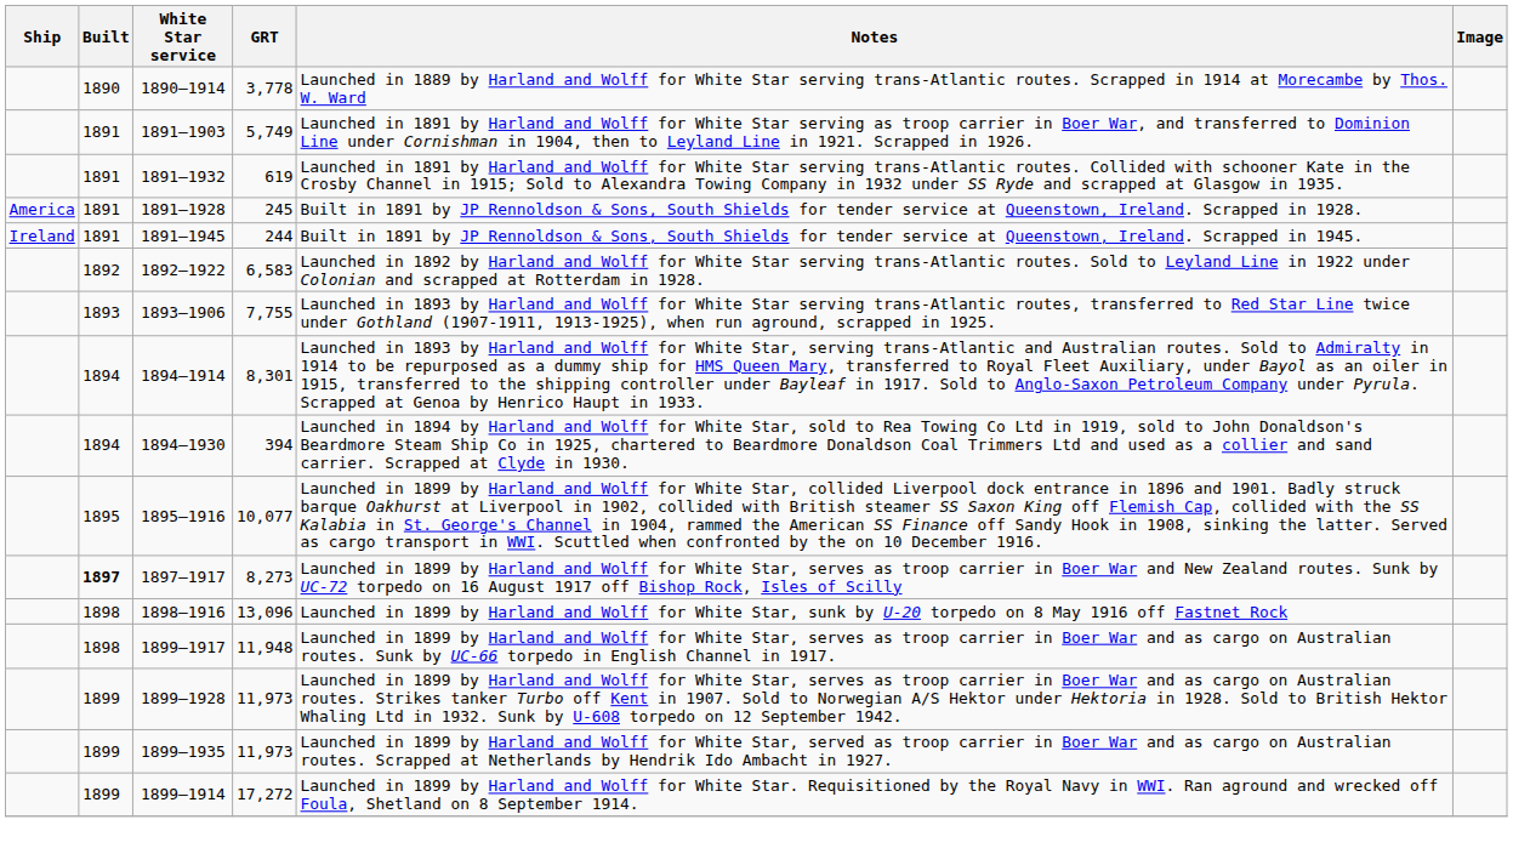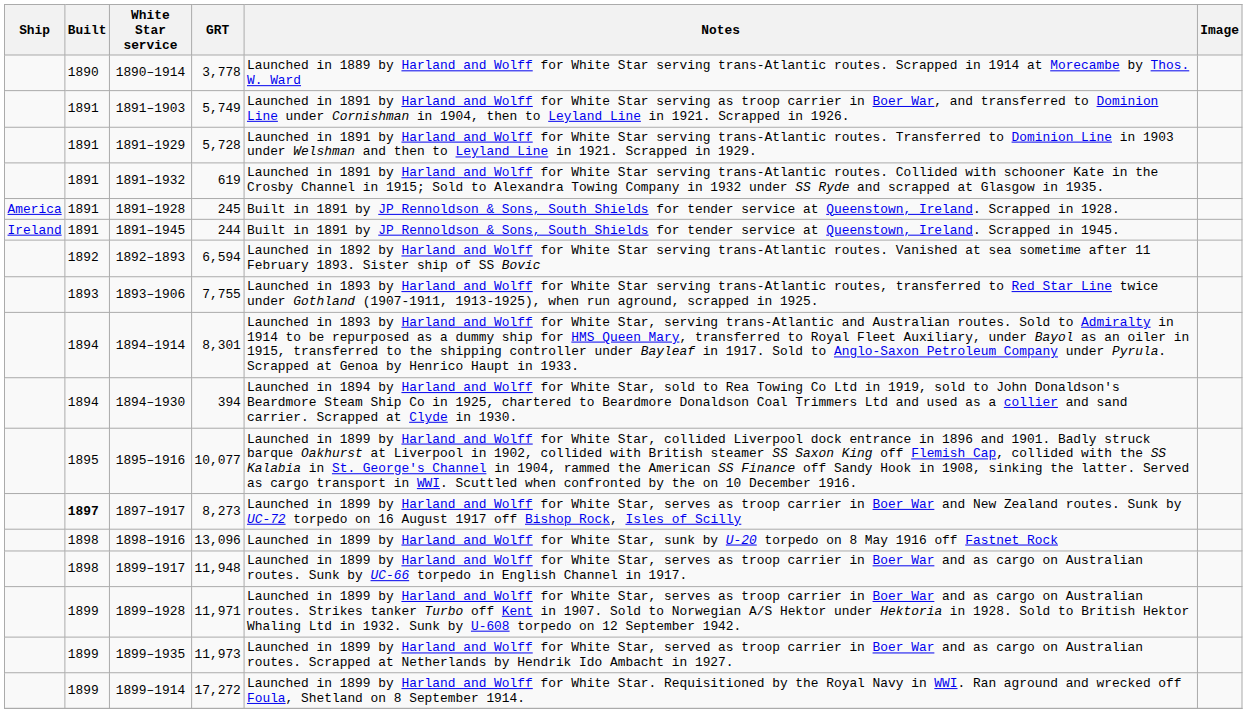 <table class="wikitable sortable">
 <tr>
 <th>Ship</th>
 <th>Built</th>
 <th>White Star service</th>
 <th>GRT</th>
 <th>Notes</th>
 <th>Image</th>
 </tr>
 <tr>
 <td></td>
 <td>1890</td>
 <td align="Center">1890–1914</td>
 <td Align="Right">3,778</td>
 <td>Launched in 1889 by <a href='#'>Harland and Wolff</a> for White Star serving trans-Atlantic routes. Scrapped in 1914 at <a href='#'>Morecambe</a> by <a href='#'>Thos. W. Ward</a></td>
 <td></td>
 </tr>
 <tr>
 <td></td>
 <td>1891</td>
 <td align="Center">1891–1903</td>
 <td Align="Right">5,749</td>
 <td>Launched in 1891 by <a href='#'>Harland and Wolff</a> for White Star serving as troop carrier in <a href='#'>Boer War</a>, and transferred to <a href='#'>Dominion Line</a> under <em>Cornishman</em> in 1904, then to <a href='#'>Leyland Line</a> in 1921. Scrapped in 1926.</td>
+<td></td>
+</tr>
+<tr>
+<td></td>
+<td>1891</td>
+<td align="Center">1891–1929</td>
+<td Align="Right">5,728</td>
+<td>Launched in 1891 by <a href='#'>Harland and Wolff</a> for White Star serving trans-Atlantic routes. Transferred to <a href='#'>Dominion Line</a> in 1903 under <em>Welshman</em> and then to <a href='#'>Leyland Line</a> in 1921. Scrapped in 1929.</td>
 <td></td>
 </tr>
 <tr>
 <td></td>
 <td>1891</td>
 <td align="Center">1891–1932</td>
 <td Align="Right">619</td>
 <td>Launched in 1891 by <a href='#'>Harland and Wolff</a> for White Star serving trans-Atlantic routes. Collided with schooner Kate in the Crosby Channel in 1915; Sold to Alexandra Towing Company in 1932 under <em>SS Ryde</em> and scrapped at Glasgow in 1935.</td>
 <td></td>
 </tr>
 <tr>
 <td><a href='#'>America</a></td>
 <td>1891</td>
 <td align="Center">1891–1928</td>
 <td align="Right">245</td>
 <td>Built in 1891 by <a href='#'>JP Rennoldson & Sons, South Shields</a> for tender service at <a href='#'>Queenstown, Ireland</a>. Scrapped in 1928.</td>
 <td></td>
 </tr>
 <tr>
 <td><a href='#'>Ireland</a></td>
 <td>1891</td>
 <td align="Center">1891–1945</td>
 <td Align="Right">244</td>
 <td>Built in 1891 by <a href='#'>JP Rennoldson & Sons, South Shields</a> for tender service at <a href='#'>Queenstown, Ireland</a>. Scrapped in 1945.</td>
 <td></td>
 </tr>
 <tr>
 <td></td>
 <td>1892</td>
-<td align="Center">1892–1922</td>
-<td Align="Right">6,583</td>
-<td>Launched in 1892 by <a href='#'>Harland and Wolff</a> for White Star serving trans-Atlantic routes. Sold to <a href='#'>Leyland Line</a> in 1922 under <em>Colonian</em> and scrapped at Rotterdam in 1928.</td>
+<td align="Center">1892–1893</td>
+<td Align="Right">6,594</td>
+<td>Launched in 1892 by <a href='#'>Harland and Wolff</a> for White Star serving trans-Atlantic routes. Vanished at sea sometime after 11 February 1893. Sister ship of SS <em>Bovic</em></td>
 <td></td>
 </tr>
 <tr>
 <td></td>
 <td>1893</td>
 <td align="Center">1893–1906</td>
 <td Align="Right">7,755</td>
 <td>Launched in 1893 by <a href='#'>Harland and Wolff</a> for White Star serving trans-Atlantic routes, transferred to <a href='#'>Red Star Line</a> twice under <em>Gothland</em> (1907-1911, 1913-1925), when run aground, scrapped in 1925.</td>
 <td></td>
 </tr>
 <tr>
 <td></td>
 <td>1894</td>
 <td align="Center">1894–1914</td>
 <td Align="Right">8,301</td>
 <td>Launched in 1893 by <a href='#'>Harland and Wolff</a> for White Star, serving trans-Atlantic and Australian routes. Sold to <a href='#'>Admiralty</a> in 1914 to be repurposed as a dummy ship for <a href='#'>HMS Queen Mary</a>, transferred to Royal Fleet Auxiliary, under <em>Bayol</em> as an oiler in 1915,  transferred to the shipping controller under <em>Bayleaf</em> in 1917. Sold to <a href='#'>Anglo-Saxon Petroleum Company</a> under <em>Pyrula</em>. Scrapped at Genoa by Henrico Haupt in 1933.</td>
 <td></td>
 </tr>
 <tr>
 <td></td>
 <td>1894</td>
 <td align="Center">1894–1930</td>
 <td Align="Right">394</td>
 <td>Launched in 1894 by <a href='#'>Harland and Wolff</a> for White Star, sold to Rea Towing Co Ltd in 1919, sold to John Donaldson's Beardmore Steam Ship Co in 1925, chartered to Beardmore Donaldson Coal Trimmers Ltd and used as a <a href='#'>collier</a> and sand carrier. Scrapped at <a href='#'>Clyde</a> in 1930.</td>
 <td></td>
 </tr>
 <tr>
 <td></td>
 <td>1895</td>
 <td align="Center">1895–1916</td>
 <td>10,077</td>
 <td>Launched in 1899 by <a href='#'>Harland and Wolff</a> for White Star, collided Liverpool dock entrance in 1896 and 1901. Badly struck barque <em>Oakhurst</em> at Liverpool in 1902, collided with British steamer <em>SS Saxon King</em> off <a href='#'>Flemish Cap</a>, collided with the <em>SS Kalabia</em> in <a href='#'>St. George's Channel</a> in 1904, rammed the American <em>SS Finance</em> off Sandy Hook in 1908, sinking the latter. Served as cargo transport in <a href='#'>WWI</a>. Scuttled when confronted by the  on 10 December 1916.</td>
 <td></td>
 </tr>
 <tr>
 <td></td>
 <td><strong>1897</strong></td>
 <td align="Center">1897–1917</td>
 <td Align="Right">8,273</td>
 <td>Launched in 1899 by <a href='#'>Harland and Wolff</a> for White Star, serves as troop carrier in <a href='#'>Boer War</a> and New Zealand routes. Sunk by <a href='#'><em>UC-72</em></a> torpedo on 16 August 1917 off <a href='#'>Bishop Rock</a>, <a href='#'>Isles of Scilly</a></td>
 <td></td>
 </tr>
 <tr>
 <td></td>
 <td>1898</td>
 <td align="Center">1898–1916</td>
 <td>13,096</td>
 <td>Launched in 1899 by <a href='#'>Harland and Wolff</a> for White Star, sunk by <em><a href='#'>U-20</a></em> torpedo on 8 May 1916 off <a href='#'>Fastnet Rock</a></td>
 <td></td>
 </tr>
 <tr>
 <td></td>
 <td>1898</td>
 <td align="Center">1899–1917</td>
 <td>11,948</td>
 <td>Launched in 1899 by <a href='#'>Harland and Wolff</a> for White Star, serves as troop carrier in <a href='#'>Boer War</a> and as cargo on Australian routes. Sunk by <em><a href='#'>UC-66</a></em> torpedo in English Channel in 1917.</td>
 <td></td>
 </tr>
 <tr>
 <td></td>
 <td>1899</td>
 <td align="Center">1899–1928</td>
-<td>11,973</td>
+<td>11,971</td>
 <td>Launched in 1899 by <a href='#'>Harland and Wolff</a> for White Star, serves as troop carrier in <a href='#'>Boer War</a> and as cargo on Australian routes. Strikes tanker <em>Turbo</em> off <a href='#'>Kent</a> in 1907. Sold to Norwegian A/S Hektor under <em>Hektoria</em> in 1928. Sold to British Hektor Whaling Ltd in 1932. Sunk by <a href='#'>U-608</a> torpedo on 12 September 1942.</td>
 <td></td>
 </tr>
 <tr>
 <td></td>
 <td>1899</td>
 <td align="Center">1899–1935</td>
 <td>11,973</td>
 <td>Launched in 1899 by <a href='#'>Harland and Wolff</a> for White Star, served as troop carrier in <a href='#'>Boer War</a> and as cargo on Australian routes. Scrapped at Netherlands by Hendrik Ido Ambacht in 1927.</td>
 <td></td>
 </tr>
 <tr>
 <td></td>
 <td>1899</td>
 <td align="Center">1899–1914</td>
 <td>17,272</td>
 <td>Launched in 1899 by <a href='#'>Harland and Wolff</a> for White Star. Requisitioned by the Royal Navy in <a href='#'>WWI</a>. Ran aground and wrecked off <a href='#'>Foula</a>, Shetland on 8 September 1914.</td>
 <td></td>
 </tr>
 <tr>
 </tr>
 </table>
